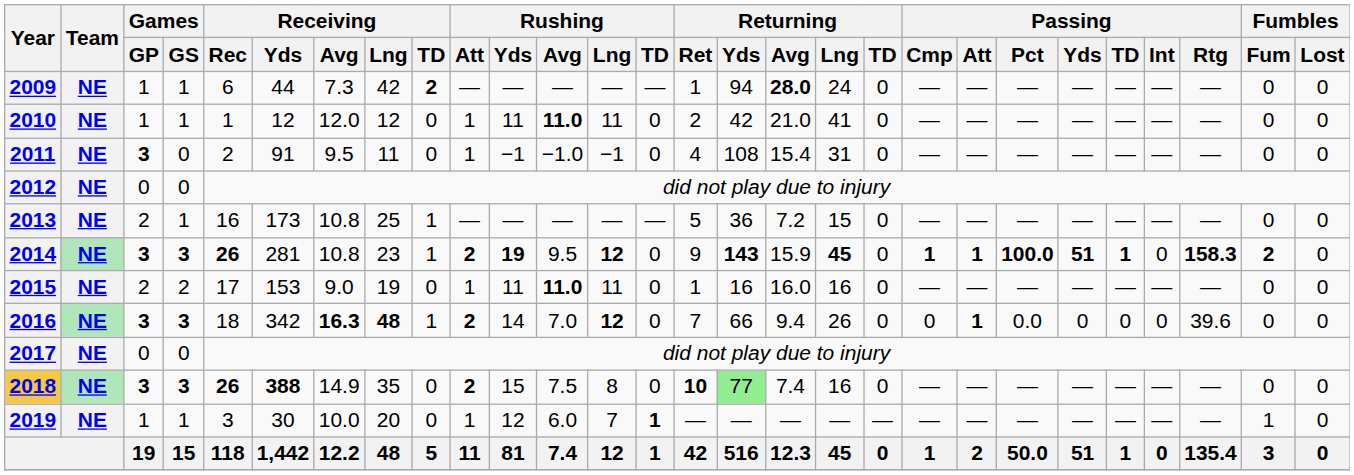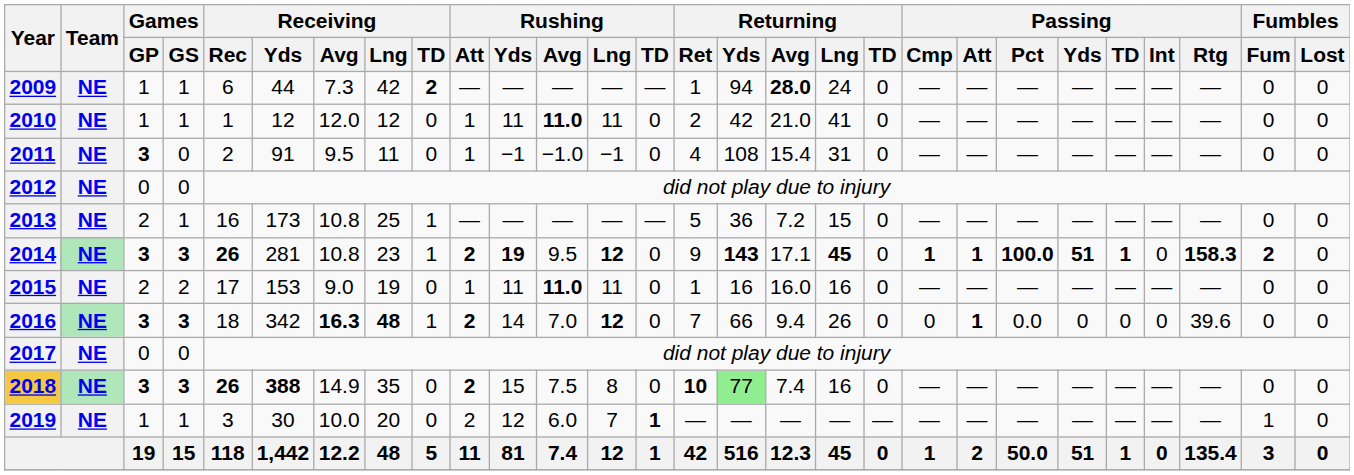 <table class="wikitable" style="text-align:center;">
 <tr>
 <th rowspan="2">Year</th>
 <th rowspan="2">Team</th>
 <th colspan="2">Games</th>
 <th colspan="5">Receiving</th>
 <th colspan="5">Rushing</th>
 <th colspan="5">Returning</th>
 <th colspan="7">Passing</th>
 <th colspan="2">Fumbles</th>
 </tr>
 <tr>
 <th>GP</th>
 <th>GS</th>
 <th>Rec</th>
 <th>Yds</th>
 <th>Avg</th>
 <th>Lng</th>
 <th>TD</th>
 <th>Att</th>
 <th>Yds</th>
 <th>Avg</th>
 <th>Lng</th>
 <th>TD</th>
 <th>Ret</th>
 <th>Yds</th>
 <th>Avg</th>
 <th>Lng</th>
 <th>TD</th>
 <th>Cmp</th>
 <th>Att</th>
 <th>Pct</th>
 <th>Yds</th>
 <th>TD</th>
 <th>Int</th>
 <th>Rtg</th>
 <th>Fum</th>
 <th>Lost</th>
 </tr>
 <tr>
 <th><a href='#'>2009</a></th>
 <th><a href='#'>NE</a></th>
 <td>1</td>
 <td>1</td>
 <td>6</td>
 <td>44</td>
 <td>7.3</td>
 <td>42</td>
 <td><strong>2</strong></td>
 <td>—</td>
 <td>—</td>
 <td>—</td>
 <td>—</td>
 <td>—</td>
 <td>1</td>
 <td>94</td>
 <td><strong>28.0</strong></td>
 <td>24</td>
 <td>0</td>
 <td>—</td>
 <td>—</td>
 <td>—</td>
 <td>—</td>
 <td>—</td>
 <td>—</td>
 <td>—</td>
 <td>0</td>
 <td>0</td>
 </tr>
 <tr>
 <th><a href='#'>2010</a></th>
 <th><a href='#'>NE</a></th>
 <td>1</td>
 <td>1</td>
 <td>1</td>
 <td>12</td>
 <td>12.0</td>
 <td>12</td>
 <td>0</td>
 <td>1</td>
 <td>11</td>
 <td><strong>11.0</strong></td>
 <td>11</td>
 <td>0</td>
 <td>2</td>
 <td>42</td>
 <td>21.0</td>
 <td>41</td>
 <td>0</td>
 <td>—</td>
 <td>—</td>
 <td>—</td>
 <td>—</td>
 <td>—</td>
 <td>—</td>
 <td>—</td>
 <td>0</td>
 <td>0</td>
 </tr>
 <tr>
 <th><a href='#'>2011</a></th>
 <th><a href='#'>NE</a></th>
 <td><strong>3</strong></td>
 <td>0</td>
 <td>2</td>
 <td>91</td>
 <td>9.5</td>
 <td>11</td>
 <td>0</td>
 <td>1</td>
 <td>−1</td>
 <td>−1.0</td>
 <td>−1</td>
 <td>0</td>
 <td>4</td>
 <td>108</td>
 <td>15.4</td>
 <td>31</td>
 <td>0</td>
 <td>—</td>
 <td>—</td>
 <td>—</td>
 <td>—</td>
 <td>—</td>
 <td>—</td>
 <td>—</td>
 <td>0</td>
 <td>0</td>
 </tr>
 <tr>
 <th><a href='#'>2012</a></th>
 <th><a href='#'>NE</a></th>
 <td>0</td>
 <td>0</td>
 <td colspan="24"><em>did not play due to injury</em></td>
 </tr>
 <tr>
 <th><a href='#'>2013</a></th>
 <th><a href='#'>NE</a></th>
 <td>2</td>
 <td>1</td>
 <td>16</td>
 <td>173</td>
 <td>10.8</td>
 <td>25</td>
 <td>1</td>
 <td>—</td>
 <td>—</td>
 <td>—</td>
 <td>—</td>
 <td>—</td>
 <td>5</td>
 <td>36</td>
 <td>7.2</td>
 <td>15</td>
 <td>0</td>
 <td>—</td>
 <td>—</td>
 <td>—</td>
 <td>—</td>
 <td>—</td>
 <td>—</td>
 <td>—</td>
 <td>0</td>
 <td>0</td>
 </tr>
 <tr>
 <th><a href='#'>2014</a></th>
 <th style="background:#afe6ba;"><a href='#'>NE</a></th>
 <td><strong>3</strong></td>
 <td><strong>3</strong></td>
 <td><strong>26</strong></td>
 <td>281</td>
 <td>10.8</td>
 <td>23</td>
 <td>1</td>
 <td><strong>2</strong></td>
 <td><strong>19</strong></td>
 <td>9.5</td>
 <td><strong>12</strong></td>
 <td>0</td>
 <td>9</td>
 <td><strong>143</strong></td>
-<td>15.9</td>
+<td>17.1</td>
 <td><strong>45</strong></td>
 <td>0</td>
 <td><strong>1</strong></td>
 <td><strong>1</strong></td>
 <td><strong>100.0</strong></td>
 <td><strong>51</strong></td>
 <td><strong>1</strong></td>
 <td>0</td>
 <td><strong>158.3</strong></td>
 <td><strong>2</strong></td>
 <td>0</td>
 </tr>
 <tr>
 <th><a href='#'>2015</a></th>
 <th><a href='#'>NE</a></th>
 <td>2</td>
 <td>2</td>
 <td>17</td>
 <td>153</td>
 <td>9.0</td>
 <td>19</td>
 <td>0</td>
 <td>1</td>
 <td>11</td>
 <td><strong>11.0</strong></td>
 <td>11</td>
 <td>0</td>
 <td>1</td>
 <td>16</td>
 <td>16.0</td>
 <td>16</td>
 <td>0</td>
 <td>—</td>
 <td>—</td>
 <td>—</td>
 <td>—</td>
 <td>—</td>
 <td>—</td>
 <td>—</td>
 <td>0</td>
 <td>0</td>
 </tr>
 <tr>
 <th><a href='#'>2016</a></th>
 <th style="background:#afe6ba;"><a href='#'>NE</a></th>
 <td><strong>3</strong></td>
 <td><strong>3</strong></td>
 <td>18</td>
 <td>342</td>
 <td><strong>16.3</strong></td>
 <td><strong>48</strong></td>
 <td>1</td>
 <td><strong>2</strong></td>
 <td>14</td>
 <td>7.0</td>
 <td><strong>12</strong></td>
 <td>0</td>
 <td>7</td>
 <td>66</td>
 <td>9.4</td>
 <td>26</td>
 <td>0</td>
 <td>0</td>
 <td><strong>1</strong></td>
 <td>0.0</td>
 <td>0</td>
 <td>0</td>
 <td>0</td>
 <td>39.6</td>
 <td>0</td>
 <td>0</td>
 </tr>
 <tr>
 <th><a href='#'>2017</a></th>
 <th><a href='#'>NE</a></th>
 <td>0</td>
 <td>0</td>
 <td colspan="24"><em>did not play due to injury</em></td>
 </tr>
 <tr>
 <th style="background:#f4c842; width:3em;"><a href='#'>2018</a></th>
 <th style="background:#afe6ba; width:3em;"><a href='#'>NE</a></th>
 <td><strong>3</strong></td>
 <td><strong>3</strong></td>
 <td><strong>26</strong></td>
 <td><strong>388</strong></td>
 <td>14.9</td>
 <td>35</td>
 <td>0</td>
 <td><strong>2</strong></td>
 <td>15</td>
 <td>7.5</td>
 <td>8</td>
 <td>0</td>
 <td><strong>10</strong></td>
 <td style="background: lightgreen;">77</td>
 <td>7.4</td>
 <td>16</td>
 <td>0</td>
 <td>—</td>
 <td>—</td>
 <td>—</td>
 <td>—</td>
 <td>—</td>
 <td>—</td>
 <td>—</td>
 <td>0</td>
 <td>0</td>
 </tr>
 <tr>
 <th><a href='#'>2019</a></th>
 <th><a href='#'>NE</a></th>
 <td>1</td>
 <td>1</td>
 <td>3</td>
 <td>30</td>
 <td>10.0</td>
 <td>20</td>
 <td>0</td>
-<td>1</td>
+<td>2</td>
 <td>12</td>
 <td>6.0</td>
 <td>7</td>
 <td><strong>1</strong></td>
 <td>—</td>
 <td>—</td>
 <td>—</td>
 <td>—</td>
 <td>—</td>
 <td>—</td>
 <td>—</td>
 <td>—</td>
 <td>—</td>
 <td>—</td>
 <td>—</td>
 <td>—</td>
 <td>1</td>
 <td>0</td>
 </tr>
 <tr>
 <th colspan="2"></th>
 <th>19</th>
 <th>15</th>
 <th>118</th>
 <th>1,442</th>
 <th>12.2</th>
 <th>48</th>
 <th>5</th>
 <th>11</th>
 <th>81</th>
 <th>7.4</th>
 <th>12</th>
 <th>1</th>
 <th>42</th>
 <th>516</th>
 <th>12.3</th>
 <th>45</th>
 <th>0</th>
 <th>1</th>
 <th>2</th>
 <th>50.0</th>
 <th>51</th>
 <th>1</th>
 <th>0</th>
 <th>135.4</th>
 <th>3</th>
 <th>0</th>
 </tr>
 <tr>
 </tr>
 </table>
